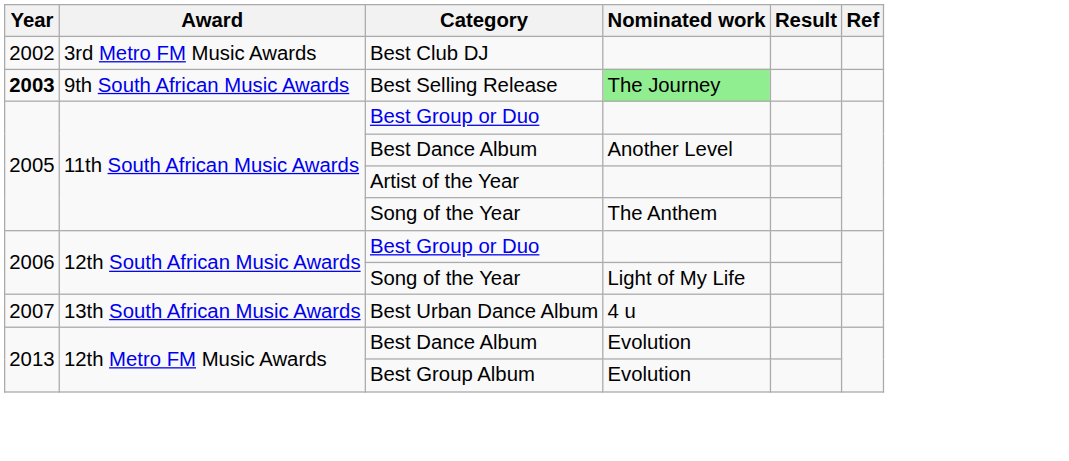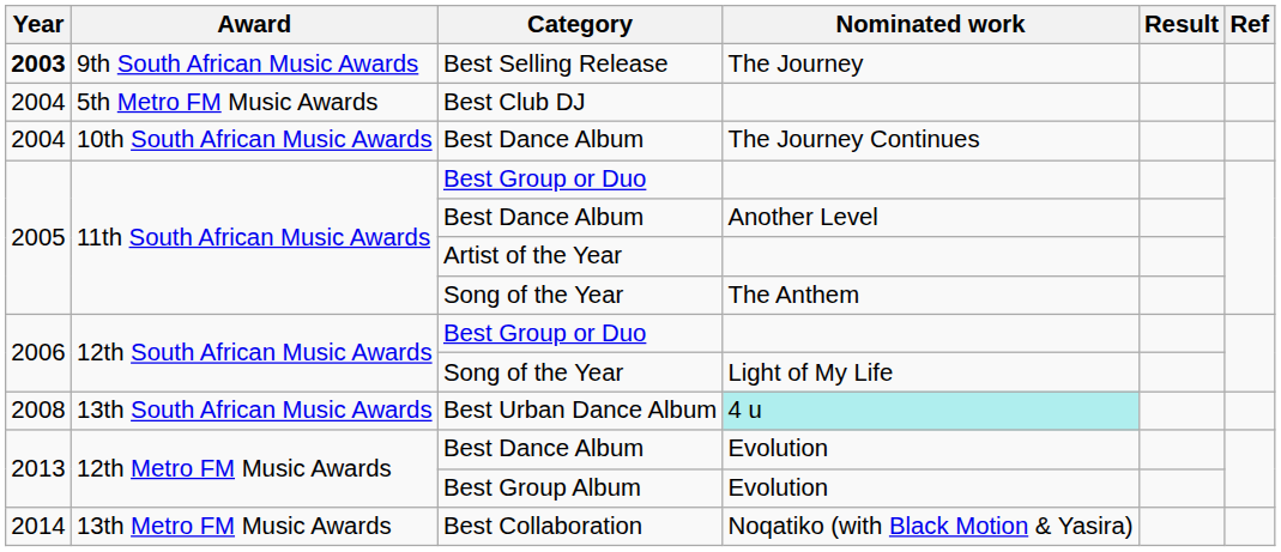 <table class=wikitable>
 <tr>
 <th>Year</th>
 <th>Award</th>
 <th>Category</th>
 <th>Nominated work</th>
 <th>Result</th>
 <th>Ref</th>
 </tr>
 <tr>
-<td rowspan="1">2002</td>
-<td rowspan="1">3rd <a href='#'>Metro FM</a> Music Awards</td>
+<td rowspan="1"><strong>2003</strong></td>
+<td rowspan="1">9th <a href='#'>South African Music Awards</a></td>
+<td>Best Selling Release</td>
+<td>The Journey</td>
+<td></td>
+<td rowspan="1"></td>
+</tr>
+<tr>
+<td rowspan="1">2004</td>
+<td rowspan="1">5th <a href='#'>Metro FM</a> Music Awards</td>
 <td>Best Club DJ</td>
 <td></td>
 <td></td>
 <td rowspan="1"></td>
 </tr>
 <tr>
-<td rowspan="1"><strong>2003</strong></td>
-<td rowspan="1">9th <a href='#'>South African Music Awards</a></td>
-<td>Best Selling Release</td>
-<td style="background: lightgreen;">The Journey</td>
+<td rowspan="1">2004</td>
+<td rowspan="1">10th <a href='#'>South African Music Awards</a></td>
+<td>Best Dance Album</td>
+<td>The Journey Continues</td>
 <td></td>
 <td rowspan="1"></td>
 </tr>
 <tr>
 <td rowspan="4">2005</td>
 <td rowspan="4">11th <a href='#'>South African Music Awards</a></td>
 <td><a href='#'>Best Group or Duo</a></td>
 <td></td>
 <td></td>
 <td rowspan="4"></td>
 </tr>
 <tr>
 <td>Best Dance Album</td>
 <td>Another Level</td>
 <td></td>
 </tr>
 <tr>
 <td>Artist of the Year</td>
 <td></td>
 <td></td>
 </tr>
 <tr>
 <td>Song of the Year</td>
 <td>The Anthem</td>
 <td></td>
 </tr>
 <tr>
 <td rowspan="2">2006</td>
 <td rowspan="2">12th <a href='#'>South African Music Awards</a></td>
 <td><a href='#'>Best Group or Duo</a></td>
 <td></td>
 <td></td>
 <td rowspan="2"></td>
 </tr>
 <tr>
 <td>Song of the Year</td>
 <td>Light of My Life</td>
 <td></td>
 </tr>
 <tr>
-<td rowspan="1">2007</td>
+<td rowspan="1">2008</td>
 <td rowspan="1">13th <a href='#'>South African Music Awards</a></td>
 <td>Best Urban Dance Album</td>
-<td>4 u</td>
+<td style="background: paleturquoise;">4 u</td>
 <td></td>
 <td rowspan="1"></td>
 </tr>
 <tr>
 <td rowspan="2">2013</td>
 <td rowspan="2">12th <a href='#'>Metro FM</a> Music Awards</td>
 <td>Best Dance Album</td>
 <td>Evolution</td>
 <td></td>
 <td rowspan="2"></td>
 </tr>
 <tr>
 <td>Best Group Album</td>
 <td>Evolution</td>
 <td></td>
 </tr>
+<tr>
+<td rowspan="1">2014</td>
+<td rowspan="1">13th <a href='#'>Metro FM</a> Music Awards</td>
+<td>Best Collaboration</td>
+<td>Noqatiko (with <a href='#'>Black Motion</a> & Yasira)</td>
+<td></td>
+<td rowspan="1"></td>
+</tr>
 </table>
